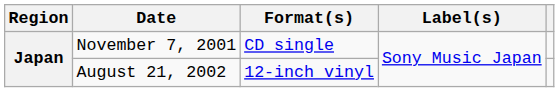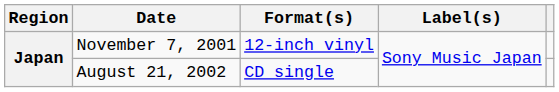 <table class="wikitable plainrowheaders">
 <tr>
 <th>Region</th>
 <th>Date</th>
 <th>Format(s)</th>
 <th>Label(s)</th>
 <th></th>
 </tr>
 <tr>
 <th scope="row" rowspan="2">Japan</th>
 <td>November 7, 2001</td>
-<td><a href='#'>CD single</a></td>
+<td><a href='#'>12-inch vinyl</a></td>
 <td rowspan="2"><a href='#'>Sony Music Japan</a></td>
 <td align="center"></td>
 </tr>
 <tr>
 <td>August 21, 2002</td>
-<td><a href='#'>12-inch vinyl</a></td>
+<td><a href='#'>CD single</a></td>
 <td align="center"></td>
 </tr>
 </table>
